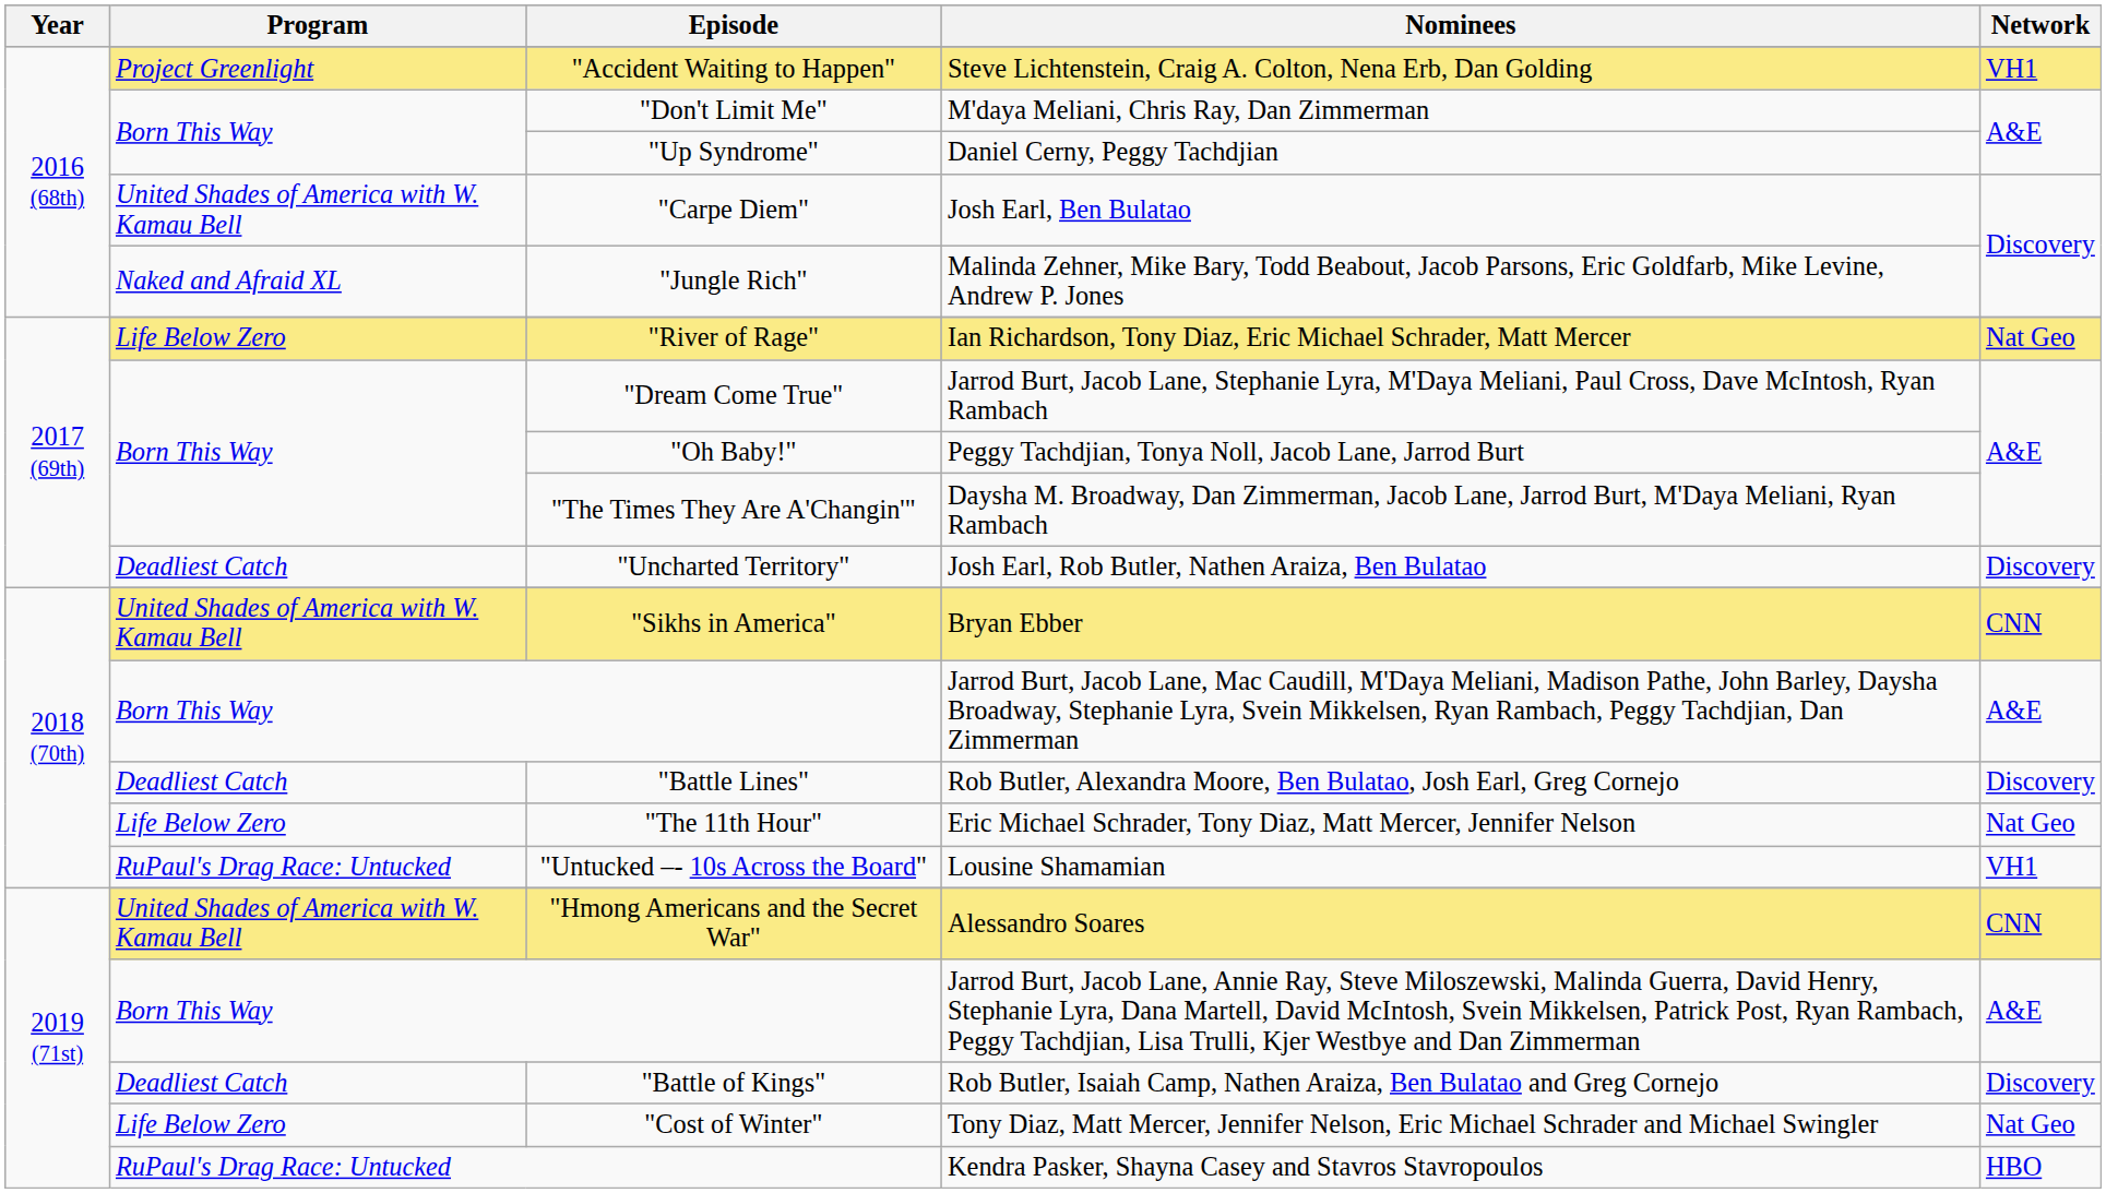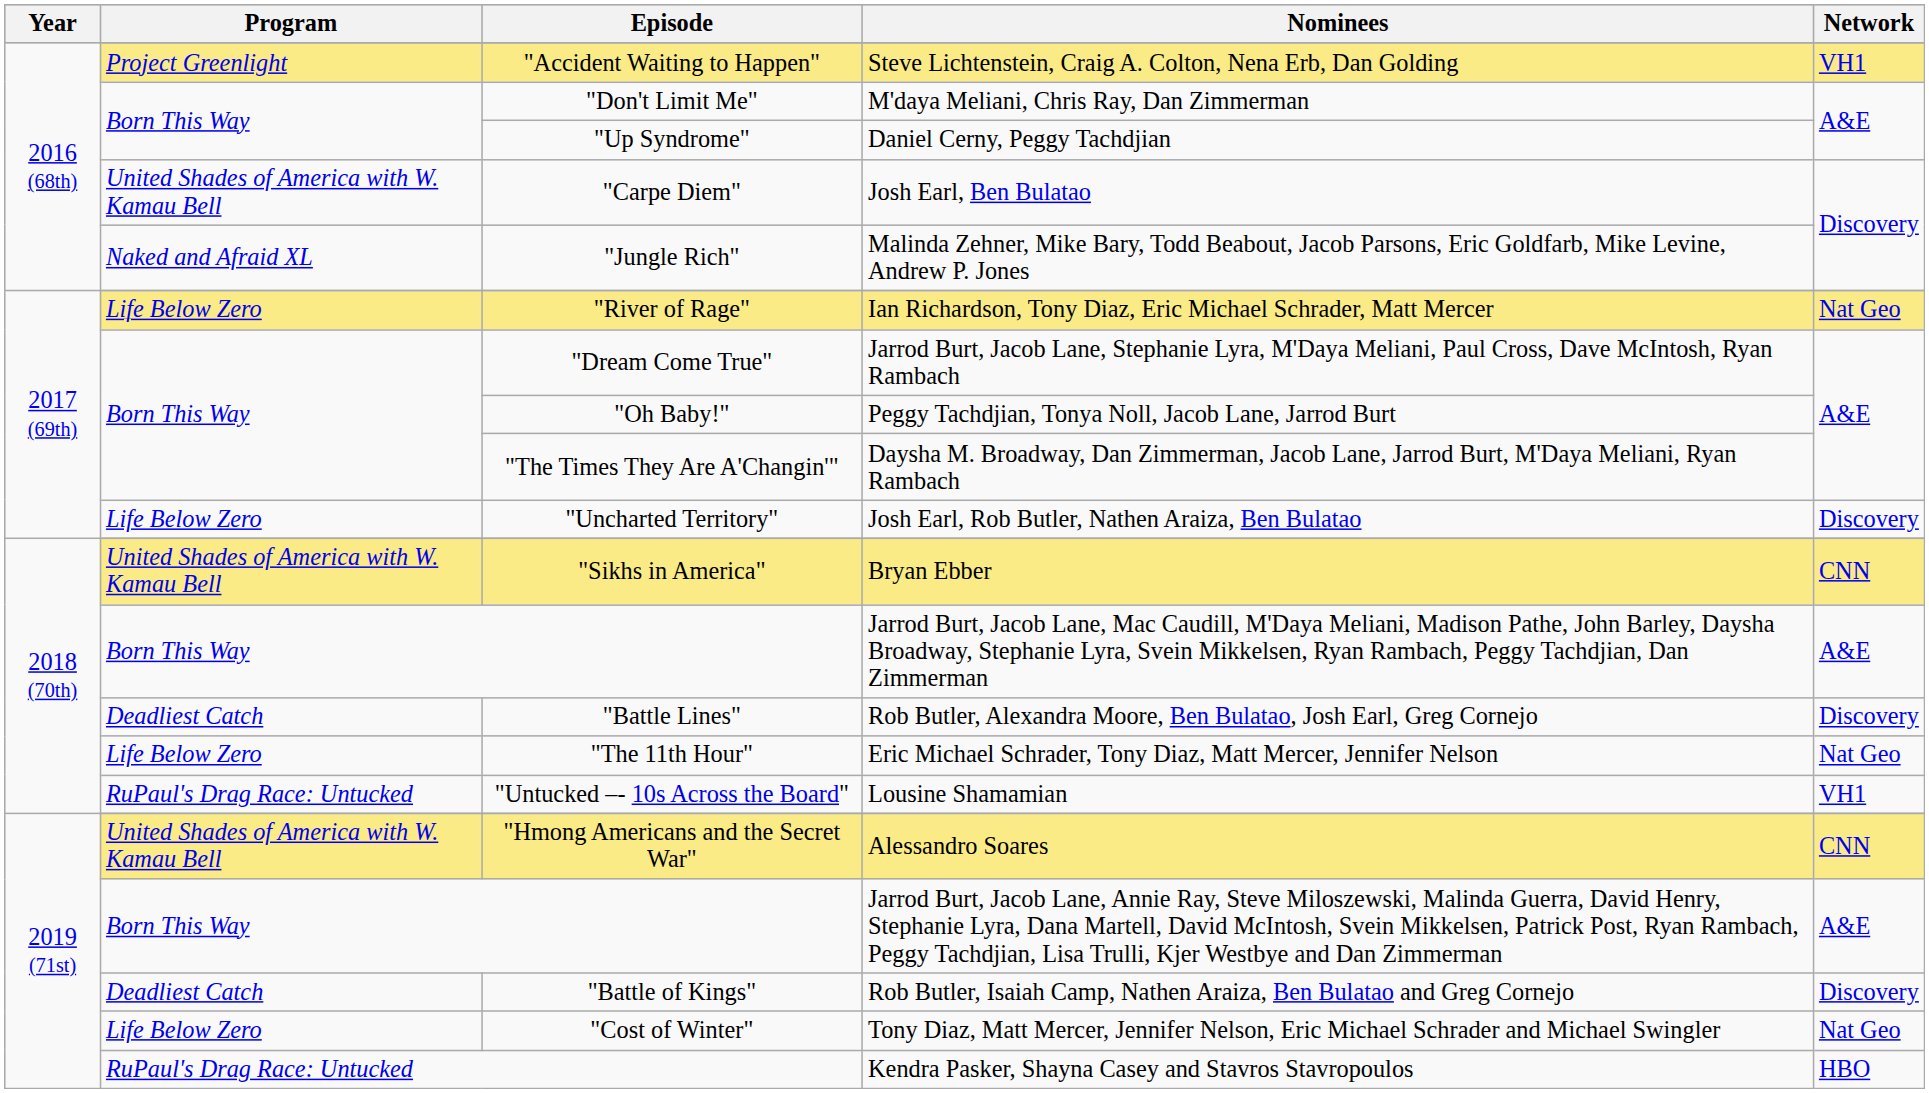 <table class="wikitable" style="width:100%">
 <tr bgcolor="#bebebe">
 <th width="5%">Year</th>
 <th width="20%">Program</th>
 <th width="20%">Episode</th>
 <th width="50%">Nominees</th>
 <th width="5%">Network</th>
 </tr>
 <tr>
 <td rowspan=6 style="text-align:center"><a href='#'>2016</a><br><small><a href='#'>(68th)</a></small><br></td>
 </tr>
 <tr style="background:#FAEB86;">
 <td><em><a href='#'>Project Greenlight</a></em></td>
 <td align=center>"Accident Waiting to Happen"</td>
 <td>Steve Lichtenstein, Craig A. Colton, Nena Erb, Dan Golding</td>
 <td><a href='#'>VH1</a></td>
 </tr>
 <tr>
 <td rowspan=2><em><a href='#'>Born This Way</a></em></td>
 <td align=center>"Don't Limit Me"</td>
 <td>M'daya Meliani, Chris Ray, Dan Zimmerman</td>
 <td rowspan=2><a href='#'>A&E</a></td>
 </tr>
 <tr>
 <td align=center>"Up Syndrome"</td>
 <td>Daniel Cerny, Peggy Tachdjian</td>
 </tr>
 <tr>
 <td><em><a href='#'>United Shades of America with W. Kamau Bell</a></em></td>
 <td align=center>"Carpe Diem"</td>
 <td>Josh Earl, <a href='#'>Ben Bulatao</a></td>
 <td rowspan=2><a href='#'>Discovery</a></td>
 </tr>
 <tr>
 <td><em><a href='#'>Naked and Afraid XL</a></em></td>
 <td align=center>"Jungle Rich"</td>
 <td>Malinda Zehner, Mike Bary, Todd Beabout, Jacob Parsons, Eric Goldfarb, Mike Levine, Andrew P. Jones</td>
 </tr>
 <tr>
 <td rowspan=6 style="text-align:center"><a href='#'>2017</a><br><small><a href='#'>(69th)</a></small><br></td>
 </tr>
 <tr style="background:#FAEB86;">
 <td><em><a href='#'>Life Below Zero</a></em></td>
 <td align=center>"River of Rage"</td>
 <td>Ian Richardson, Tony Diaz, Eric Michael Schrader, Matt Mercer</td>
 <td><a href='#'>Nat Geo</a></td>
 </tr>
 <tr>
 <td rowspan=3><em><a href='#'>Born This Way</a></em></td>
 <td align=center>"Dream Come True"</td>
 <td>Jarrod Burt, Jacob Lane, Stephanie Lyra, M'Daya Meliani, Paul Cross, Dave McIntosh, Ryan Rambach</td>
 <td rowspan=3><a href='#'>A&E</a></td>
 </tr>
 <tr>
 <td align=center>"Oh Baby!"</td>
 <td>Peggy Tachdjian, Tonya Noll, Jacob Lane, Jarrod Burt</td>
 </tr>
 <tr>
 <td align=center>"The Times They Are A'Changin'"</td>
 <td>Daysha M. Broadway, Dan Zimmerman, Jacob Lane, Jarrod Burt, M'Daya Meliani, Ryan Rambach</td>
 </tr>
 <tr>
-<td><em><a href='#'>Deadliest Catch</a></em></td>
+<td><em><a href='#'>Life Below Zero</a></em></td>
 <td align=center>"Uncharted Territory"</td>
 <td>Josh Earl, Rob Butler, Nathen Araiza, <a href='#'>Ben Bulatao</a></td>
 <td><a href='#'>Discovery</a></td>
 </tr>
 <tr>
 <td rowspan=6 style="text-align:center"><a href='#'>2018</a><br><small><a href='#'>(70th)</a></small><br></td>
 </tr>
 <tr style="background:#FAEB86;">
 <td><em><a href='#'>United Shades of America with W. Kamau Bell</a></em></td>
 <td align=center>"Sikhs in America"</td>
 <td>Bryan Ebber</td>
 <td><a href='#'>CNN</a></td>
 </tr>
 <tr>
 <td colspan=2><em><a href='#'>Born This Way</a></em></td>
 <td>Jarrod Burt, Jacob Lane, Mac Caudill, M'Daya Meliani, Madison Pathe, John Barley, Daysha Broadway, Stephanie Lyra, Svein Mikkelsen, Ryan Rambach, Peggy Tachdjian, Dan Zimmerman</td>
 <td><a href='#'>A&E</a></td>
 </tr>
 <tr>
 <td><em><a href='#'>Deadliest Catch</a></em></td>
 <td align=center>"Battle Lines"</td>
 <td>Rob Butler, Alexandra Moore, <a href='#'>Ben Bulatao</a>, Josh Earl, Greg Cornejo</td>
 <td><a href='#'>Discovery</a></td>
 </tr>
 <tr>
 <td><em><a href='#'>Life Below Zero</a></em></td>
 <td align=center>"The 11th Hour"</td>
 <td>Eric Michael Schrader, Tony Diaz, Matt Mercer, Jennifer Nelson</td>
 <td><a href='#'>Nat Geo</a></td>
 </tr>
 <tr>
 <td><em><a href='#'>RuPaul's Drag Race: Untucked</a></em></td>
 <td align=center>"Untucked –- <a href='#'>10s Across the Board</a>"</td>
 <td>Lousine Shamamian</td>
 <td><a href='#'>VH1</a></td>
 </tr>
 <tr>
 <td rowspan=6 style="text-align:center"><a href='#'>2019</a><br><small><a href='#'>(71st)</a></small><br></td>
 </tr>
 <tr style="background:#FAEB86;">
 <td><em><a href='#'>United Shades of America with W. Kamau Bell</a></em></td>
 <td align=center>"Hmong Americans and the Secret War"</td>
 <td>Alessandro Soares</td>
 <td><a href='#'>CNN</a></td>
 </tr>
 <tr>
 <td colspan=2><em><a href='#'>Born This Way</a></em></td>
 <td>Jarrod Burt, Jacob Lane, Annie Ray, Steve Miloszewski, Malinda Guerra, David Henry, Stephanie Lyra, Dana Martell, David McIntosh, Svein Mikkelsen, Patrick Post, Ryan Rambach, Peggy Tachdjian, Lisa Trulli, Kjer Westbye and Dan Zimmerman</td>
 <td><a href='#'>A&E</a></td>
 </tr>
 <tr>
 <td><em><a href='#'>Deadliest Catch</a></em></td>
 <td align=center>"Battle of Kings"</td>
 <td>Rob Butler, Isaiah Camp, Nathen Araiza, <a href='#'>Ben Bulatao</a> and Greg Cornejo</td>
 <td><a href='#'>Discovery</a></td>
 </tr>
 <tr>
 <td><em><a href='#'>Life Below Zero</a></em></td>
 <td align=center>"Cost of Winter"</td>
 <td>Tony Diaz, Matt Mercer, Jennifer Nelson, Eric Michael Schrader and Michael Swingler</td>
 <td><a href='#'>Nat Geo</a></td>
 </tr>
 <tr>
 <td colspan="2"><em><a href='#'>RuPaul's Drag Race: Untucked</a></em></td>
 <td>Kendra Pasker, Shayna Casey and Stavros Stavropoulos</td>
 <td><a href='#'>HBO</a></td>
 </tr>
 </table>
